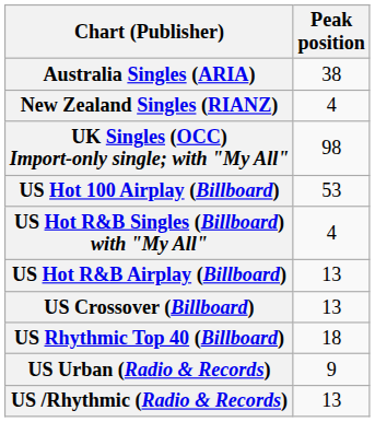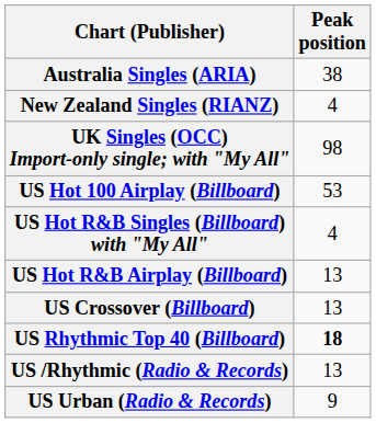 <table class="wikitable sortable plainrowheaders" style="text-align:center;">
 <tr>
 <th>Chart (Publisher)</th>
 <th>Peak <br>position</th>
 </tr>
 <tr>
 <th scope="row">Australia <a href='#'>Singles</a> (<a href='#'>ARIA</a>)</th>
 <td>38</td>
 </tr>
 <tr>
 <th scope="row">New Zealand <a href='#'>Singles</a> (<a href='#'>RIANZ</a>)</th>
 <td>4</td>
 </tr>
 <tr>
 <th scope="row">UK <a href='#'>Singles</a> (<a href='#'>OCC</a>)<br><em>Import-only single; with "My All"</em></th>
 <td>98</td>
 </tr>
 <tr>
 <th scope="row">US <a href='#'>Hot 100 Airplay</a> (<em><a href='#'>Billboard</a></em>)</th>
 <td>53</td>
 </tr>
 <tr>
 <th scope="row">US <a href='#'>Hot R&B Singles</a> (<em><a href='#'>Billboard</a></em>)<br><em>with "My All"</em></th>
 <td>4</td>
 </tr>
 <tr>
 <th scope="row">US <a href='#'>Hot R&B Airplay</a> (<em><a href='#'>Billboard</a></em>)</th>
 <td>13</td>
 </tr>
 <tr>
 <th scope="row">US Crossover (<em><a href='#'>Billboard</a></em>)</th>
 <td>13</td>
 </tr>
 <tr>
 <th scope="row">US <a href='#'>Rhythmic Top 40</a> (<em><a href='#'>Billboard</a></em>)</th>
-<td>18</td>
+<td><strong>18</strong></td>
+</tr>
+<tr>
+<th scope="row">US /Rhythmic (<em><a href='#'>Radio & Records</a></em>)</th>
+<td>13</td>
 </tr>
 <tr>
 <th scope="row">US Urban (<em><a href='#'>Radio & Records</a></em>)</th>
 <td>9</td>
 </tr>
-<tr>
-<th scope="row">US /Rhythmic (<em><a href='#'>Radio & Records</a></em>)</th>
-<td>13</td>
-</tr>
 </table>
